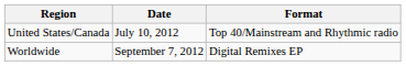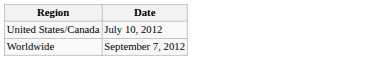 <table class=wikitable>
 <tr>
 <th>Region</th>
 <th>Date</th>
-<th>Format</th>
 </tr>
 <tr>
 <td>United States/Canada</td>
 <td>July 10, 2012</td>
-<td>Top 40/Mainstream and Rhythmic radio</td>
 </tr>
 <tr>
 <td>Worldwide</td>
 <td>September 7, 2012</td>
-<td>Digital Remixes EP</td>
 </tr>
 </table>
